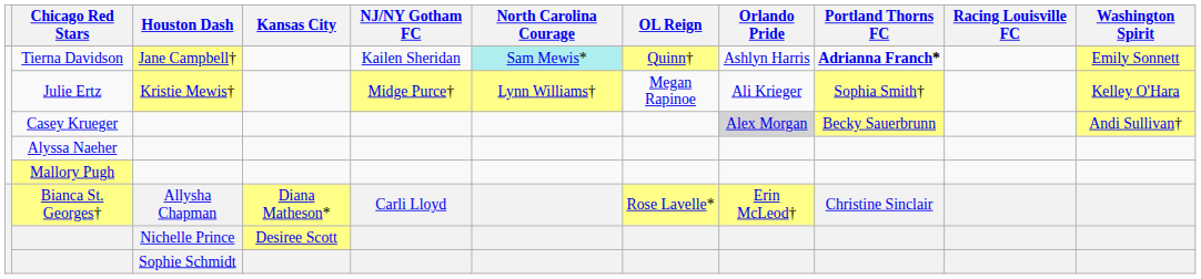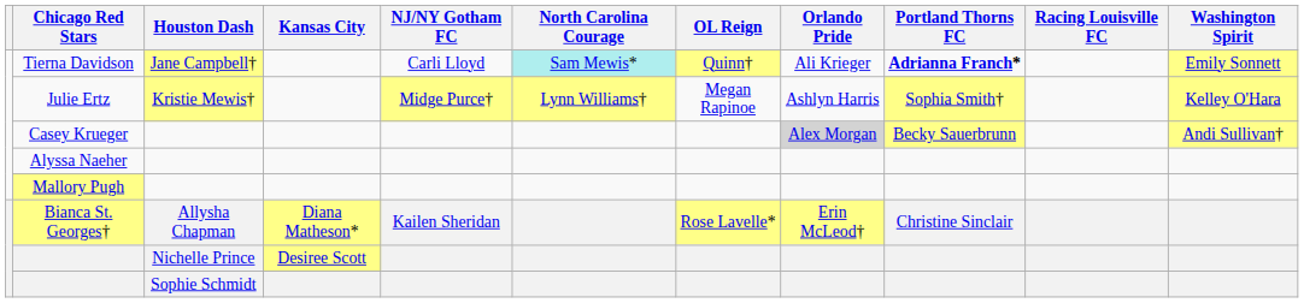 <table class="wikitable" style="text-align:center">
 <tr>
 <th></th>
 <th><a href='#'>Chicago Red Stars</a></th>
 <th><a href='#'>Houston Dash</a></th>
 <th><a href='#'>Kansas City</a></th>
 <th><a href='#'>NJ/NY Gotham FC</a></th>
 <th><a href='#'>North Carolina Courage</a></th>
 <th><a href='#'>OL Reign</a></th>
 <th><a href='#'>Orlando Pride</a></th>
 <th><a href='#'>Portland Thorns FC</a></th>
 <th><a href='#'>Racing Louisville FC</a></th>
 <th><a href='#'>Washington Spirit</a></th>
 </tr>
 <tr>
 <td rowspan=5></td>
 <td><a href='#'>Tierna Davidson</a></td>
 <td bgcolor="ffff88"><a href='#'>Jane Campbell</a>†</td>
 <td></td>
-<td><a href='#'>Kailen Sheridan</a></td>
+<td><a href='#'>Carli Lloyd</a></td>
 <td style="background: paleturquoise;"><a href='#'>Sam Mewis</a>*</td>
 <td bgcolor="ffff88"><a href='#'>Quinn</a>†</td>
-<td><a href='#'>Ashlyn Harris</a></td>
+<td><a href='#'>Ali Krieger</a></td>
 <td><strong><a href='#'>Adrianna Franch</a>*</strong></td>
 <td></td>
 <td bgcolor="ffff88"><a href='#'>Emily Sonnett</a></td>
 </tr>
 <tr>
 <td><a href='#'>Julie Ertz</a></td>
 <td bgcolor="ffff88"><a href='#'>Kristie Mewis</a>†</td>
 <td></td>
 <td bgcolor="ffff88"><a href='#'>Midge Purce</a>†</td>
 <td bgcolor="ffff88"><a href='#'>Lynn Williams</a>†</td>
 <td><a href='#'>Megan Rapinoe</a></td>
-<td><a href='#'>Ali Krieger</a></td>
+<td><a href='#'>Ashlyn Harris</a></td>
 <td bgcolor="ffff88"><a href='#'>Sophia Smith</a>†</td>
 <td></td>
 <td bgcolor="ffff88"><a href='#'>Kelley O'Hara</a></td>
 </tr>
 <tr>
 <td><a href='#'>Casey Krueger</a></td>
 <td></td>
 <td></td>
 <td></td>
 <td></td>
 <td></td>
 <td style="background: lightgrey;"><a href='#'>Alex Morgan</a></td>
 <td bgcolor="ffff88"><a href='#'>Becky Sauerbrunn</a></td>
 <td></td>
 <td bgcolor="ffff88"><a href='#'>Andi Sullivan</a>†</td>
 </tr>
 <tr>
 <td><a href='#'>Alyssa Naeher</a></td>
 <td></td>
 <td></td>
 <td></td>
 <td></td>
 <td></td>
 <td></td>
 <td></td>
 <td></td>
 <td></td>
 </tr>
 <tr>
 <td bgcolor="ffff88"><a href='#'>Mallory Pugh</a></td>
 <td></td>
 <td></td>
 <td></td>
 <td></td>
 <td></td>
 <td></td>
 <td></td>
 <td></td>
 <td></td>
 </tr>
 <tr bgcolor="f2f2f2">
 <td rowspan=3></td>
 <td bgcolor="ffff88"><a href='#'>Bianca St. Georges</a>†</td>
 <td><a href='#'>Allysha Chapman</a></td>
 <td bgcolor="ffff88"><a href='#'>Diana Matheson</a>*</td>
-<td><a href='#'>Carli Lloyd</a></td>
+<td><a href='#'>Kailen Sheridan</a></td>
 <td></td>
 <td bgcolor="ffff88"><a href='#'>Rose Lavelle</a>*</td>
 <td bgcolor="ffff88"><a href='#'>Erin McLeod</a>†</td>
 <td><a href='#'>Christine Sinclair</a></td>
 <td></td>
 <td></td>
 </tr>
 <tr bgcolor="f2f2f2">
 <td></td>
 <td><a href='#'>Nichelle Prince</a></td>
 <td bgcolor="ffff88"><a href='#'>Desiree Scott</a></td>
 <td></td>
 <td></td>
 <td></td>
 <td></td>
 <td></td>
 <td></td>
 <td></td>
 </tr>
 <tr bgcolor="f2f2f2">
 <td></td>
 <td><a href='#'>Sophie Schmidt</a></td>
 <td></td>
 <td></td>
 <td></td>
 <td></td>
 <td></td>
 <td></td>
 <td></td>
 <td></td>
 </tr>
 </table>
